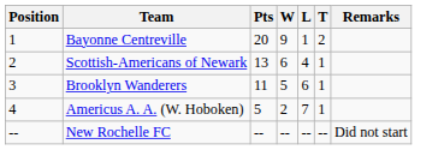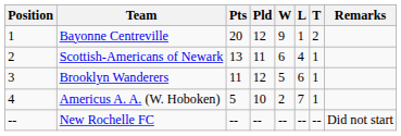 <table class="wikitable">
 <tr>
 <th>Position</th>
 <th>Team</th>
 <th>Pts</th>
+<th>Pld</th>
 <th>W</th>
 <th>L</th>
 <th>T</th>
 <th>Remarks</th>
 </tr>
 <tr>
 <td>1</td>
 <td><a href='#'>Bayonne Centreville</a></td>
 <td>20</td>
+<td>12</td>
 <td>9</td>
 <td>1</td>
 <td>2</td>
 <td></td>
 </tr>
 <tr>
 <td>2</td>
 <td><a href='#'>Scottish-Americans of Newark</a></td>
 <td>13</td>
+<td>11</td>
 <td>6</td>
 <td>4</td>
 <td>1</td>
 <td></td>
 </tr>
 <tr>
 <td>3</td>
 <td><a href='#'>Brooklyn Wanderers</a></td>
 <td>11</td>
+<td>12</td>
 <td>5</td>
 <td>6</td>
 <td>1</td>
 <td></td>
 </tr>
 <tr>
 <td>4</td>
 <td><a href='#'>Americus A. A.</a> (W. Hoboken)</td>
 <td>5</td>
+<td>10</td>
 <td>2</td>
 <td>7</td>
 <td>1</td>
 <td></td>
 </tr>
 <tr>
 <td>--</td>
 <td><a href='#'>New Rochelle FC</a></td>
 <td>--</td>
 <td>--</td>
 <td>--</td>
 <td>--</td>
+<td>--</td>
 <td>Did not start</td>
 </tr>
 </table>
